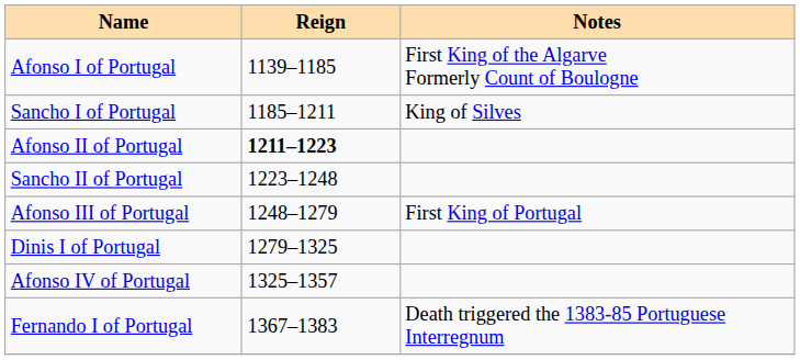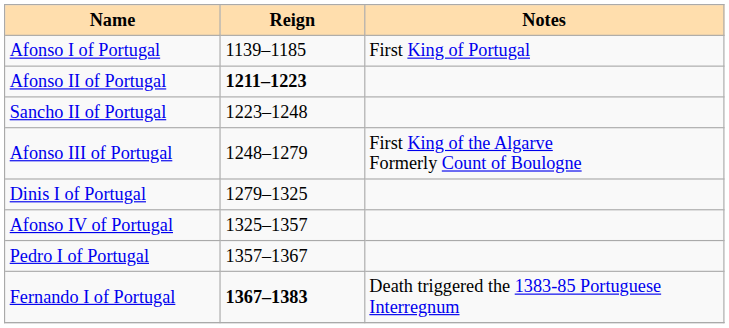 <table width = "50%" border = 1 border="1" cellpadding="4" cellspacing="0" style="margin: 0.5em 1em 0.5em 0; background: #f9f9f9; border: 1px #aaa solid; border-collapse: collapse;">
 <tr>
 <th width = "30" bgcolor = "#FFDEAD">Name</th>
 <th width = "20%" bgcolor = "#FFDEAD">Reign</th>
 <th width = "50%" bgcolor = "#FFDEAD">Notes</th>
 </tr>
 <tr>
 <td><a href='#'>Afonso I of Portugal</a></td>
 <td>1139–1185</td>
-<td>First <a href='#'>King of the Algarve</a><br>Formerly <a href='#'>Count of Boulogne</a></td>
-</tr>
-<tr>
-<td><a href='#'>Sancho I of Portugal</a></td>
-<td>1185–1211</td>
-<td>King of <a href='#'>Silves</a></td>
+<td>First <a href='#'>King of Portugal</a></td>
 </tr>
 <tr>
 <td><a href='#'>Afonso II of Portugal</a></td>
 <td><strong>1211–1223</strong></td>
 <td></td>
 </tr>
 <tr>
 <td><a href='#'>Sancho II of Portugal</a></td>
 <td>1223–1248</td>
 <td></td>
 </tr>
 <tr>
 <td><a href='#'>Afonso III of Portugal</a></td>
 <td>1248–1279</td>
-<td>First <a href='#'>King of Portugal</a></td>
+<td>First <a href='#'>King of the Algarve</a><br>Formerly <a href='#'>Count of Boulogne</a></td>
 </tr>
 <tr>
 <td><a href='#'>Dinis I of Portugal</a></td>
 <td>1279–1325</td>
 <td></td>
 </tr>
 <tr>
 <td><a href='#'>Afonso IV of Portugal</a></td>
 <td>1325–1357</td>
 <td></td>
 </tr>
 <tr>
+<td><a href='#'>Pedro I of Portugal</a></td>
+<td>1357–1367</td>
+<td></td>
+</tr>
+<tr>
 <td><a href='#'>Fernando I of Portugal</a></td>
-<td>1367–1383</td>
+<td><strong>1367–1383</strong></td>
 <td>Death triggered the <a href='#'>1383-85 Portuguese Interregnum</a></td>
 </tr>
 <tr>
 </tr>
 </table>
